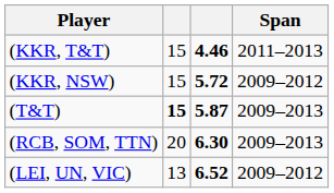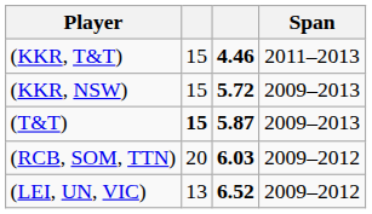 <table class="wikitable sortable" style="text-align:center">
 <tr>
 <th>Player</th>
 <th></th>
 <th></th>
 <th>Span</th>
 </tr>
 <tr>
 <td style="text-align:left"> <span>(<a href='#'>KKR</a>, <a href='#'>T&T</a>)</span></td>
 <td>15</td>
 <td><strong>4.46</strong></td>
 <td>2011–2013</td>
 </tr>
 <tr>
 <td style="text-align:left"> <span>(<a href='#'>KKR</a>, <a href='#'>NSW</a>)</span></td>
 <td>15</td>
 <td><strong>5.72</strong></td>
-<td>2009–2012</td>
+<td>2009–2013</td>
 </tr>
 <tr>
 <td style="text-align:left"> <span>(<a href='#'>T&T</a>)</span></td>
 <td><strong>15</strong></td>
 <td><strong>5.87</strong></td>
 <td>2009–2013</td>
 </tr>
 <tr>
 <td style="text-align:left"> <span>(<a href='#'>RCB</a>, <a href='#'>SOM</a>, <a href='#'>TTN</a>)</span></td>
 <td>20</td>
-<td><strong>6.30</strong></td>
-<td>2009–2013</td>
+<td><strong>6.03</strong></td>
+<td>2009–2012</td>
 </tr>
 <tr>
 <td style="text-align:left"> <span>(<a href='#'>LEI</a>, <a href='#'>UN</a>, <a href='#'>VIC</a>)</span></td>
 <td>13</td>
 <td><strong>6.52</strong></td>
 <td>2009–2012</td>
 </tr>
 </table>
